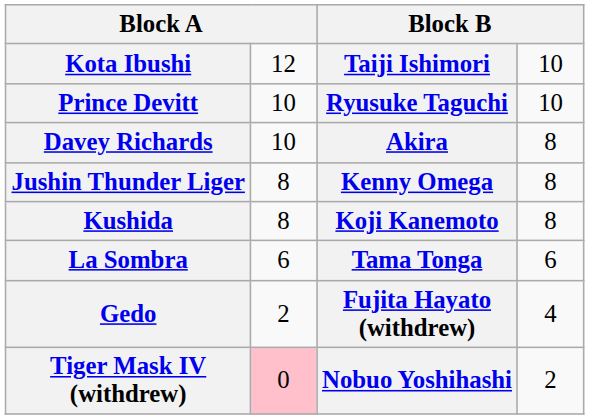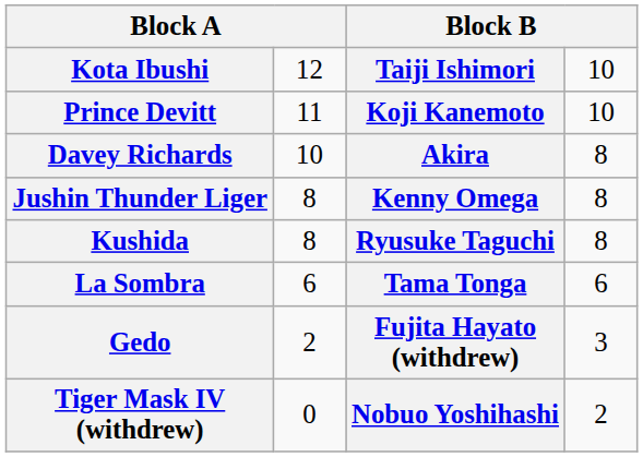 <table class="wikitable" style="margin: 1em auto 1em auto;text-align:center">
 <tr>
 <th colspan="2">Block A</th>
 <th colspan="2">Block B</th>
 </tr>
 <tr>
 <th><a href='#'>Kota Ibushi</a></th>
 <td style="width:35px">12</td>
 <th><a href='#'>Taiji Ishimori</a></th>
 <td style="width:35px">10</td>
 </tr>
 <tr>
 <th><a href='#'>Prince Devitt</a></th>
-<td>10</td>
-<th><a href='#'>Ryusuke Taguchi</a></th>
+<td>11</td>
+<th><a href='#'>Koji Kanemoto</a></th>
 <td>10</td>
 </tr>
 <tr>
 <th><a href='#'>Davey Richards</a></th>
 <td>10</td>
 <th><a href='#'>Akira</a></th>
 <td>8</td>
 </tr>
 <tr>
 <th><a href='#'>Jushin Thunder Liger</a></th>
 <td>8</td>
 <th><a href='#'>Kenny Omega</a></th>
 <td>8</td>
 </tr>
 <tr>
 <th><a href='#'>Kushida</a></th>
 <td>8</td>
-<th><a href='#'>Koji Kanemoto</a></th>
+<th><a href='#'>Ryusuke Taguchi</a></th>
 <td>8</td>
 </tr>
 <tr>
 <th><a href='#'>La Sombra</a></th>
 <td>6</td>
 <th><a href='#'>Tama Tonga</a></th>
 <td>6</td>
 </tr>
 <tr>
 <th><a href='#'>Gedo</a></th>
 <td>2</td>
 <th><a href='#'>Fujita Hayato</a><br>(withdrew)</th>
-<td>4</td>
+<td>3</td>
 </tr>
 <tr>
 <th><a href='#'>Tiger Mask IV</a><br>(withdrew)</th>
-<td style="background: pink;">0</td>
+<td>0</td>
 <th><a href='#'>Nobuo Yoshihashi</a></th>
 <td>2</td>
 </tr>
 </table>
